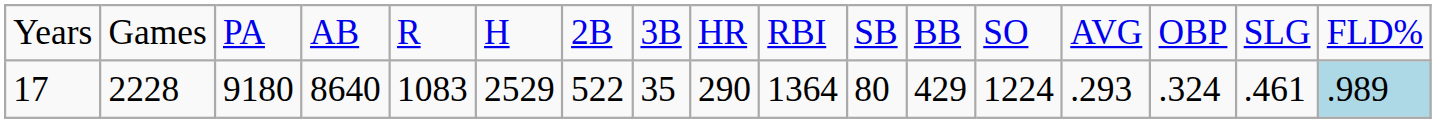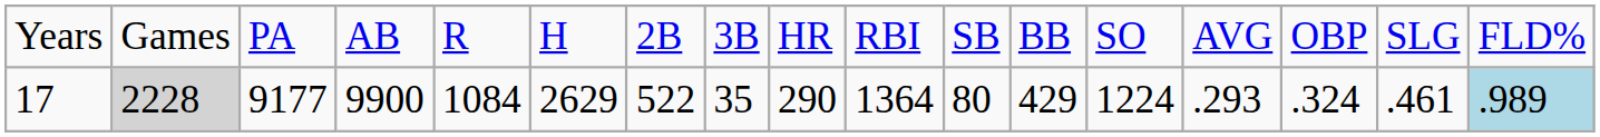 <table class="wikitable">
 <tr>
 <td>Years</td>
 <td>Games</td>
 <td><a href='#'>PA</a></td>
 <td><a href='#'>AB</a></td>
 <td><a href='#'>R</a></td>
 <td><a href='#'>H</a></td>
 <td><a href='#'>2B</a></td>
 <td><a href='#'>3B</a></td>
 <td><a href='#'>HR</a></td>
 <td><a href='#'>RBI</a></td>
 <td><a href='#'>SB</a></td>
 <td><a href='#'>BB</a></td>
 <td><a href='#'>SO</a></td>
 <td><a href='#'>AVG</a></td>
 <td><a href='#'>OBP</a></td>
 <td><a href='#'>SLG</a></td>
 <td><a href='#'>FLD%</a></td>
 </tr>
 <tr>
 <td>17</td>
-<td>2228</td>
-<td>9180</td>
-<td>8640</td>
-<td>1083</td>
-<td>2529</td>
+<td style="background: lightgrey;">2228</td>
+<td>9177</td>
+<td>9900</td>
+<td>1084</td>
+<td>2629</td>
 <td>522</td>
 <td>35</td>
 <td>290</td>
 <td>1364</td>
 <td>80</td>
 <td>429</td>
 <td>1224</td>
 <td>.293</td>
 <td>.324</td>
 <td>.461</td>
 <td style="background: lightblue;">.989</td>
 </tr>
 </table>
